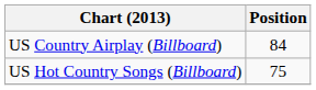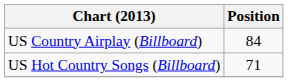 <table class="wikitable sortable">
 <tr>
 <th scope="col">Chart (2013)</th>
 <th scope="col">Position</th>
 </tr>
 <tr>
 <td>US <a href='#'>Country Airplay</a> (<em><a href='#'>Billboard</a></em>)</td>
 <td align="center">84</td>
 </tr>
 <tr>
 <td>US <a href='#'>Hot Country Songs</a> (<em><a href='#'>Billboard</a></em>)</td>
-<td align="center">75</td>
+<td align="center">71</td>
 </tr>
 <tr>
 </tr>
 </table>
